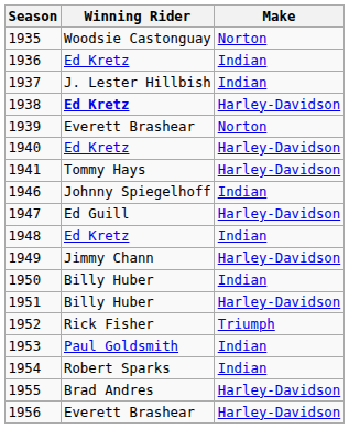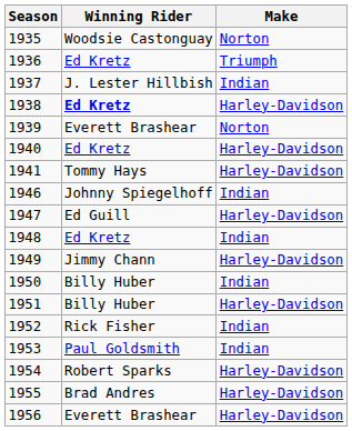 <table class="wikitable" style="font-size: 95%;">
 <tr>
 <th>Season</th>
 <th>Winning Rider</th>
 <th>Make</th>
 </tr>
 <tr>
 <td>1935</td>
 <td>Woodsie Castonguay</td>
 <td><a href='#'>Norton</a></td>
 </tr>
 <tr>
 <td>1936</td>
 <td><a href='#'>Ed Kretz</a></td>
-<td><a href='#'>Indian</a></td>
+<td><a href='#'>Triumph</a></td>
 </tr>
 <tr>
 <td>1937</td>
 <td>J. Lester Hillbish</td>
 <td><a href='#'>Indian</a></td>
 </tr>
 <tr>
 <td>1938</td>
 <td><strong><a href='#'>Ed Kretz</a></strong></td>
 <td><a href='#'>Harley-Davidson</a></td>
 </tr>
 <tr>
 <td>1939</td>
 <td>Everett Brashear</td>
 <td><a href='#'>Norton</a></td>
 </tr>
 <tr>
 <td>1940</td>
 <td><a href='#'>Ed Kretz</a></td>
 <td><a href='#'>Harley-Davidson</a></td>
 </tr>
 <tr>
 <td>1941</td>
 <td>Tommy Hays</td>
 <td><a href='#'>Harley-Davidson</a></td>
 </tr>
 <tr>
 <td>1946</td>
 <td>Johnny Spiegelhoff</td>
 <td><a href='#'>Indian</a></td>
 </tr>
 <tr>
 <td>1947</td>
 <td>Ed Guill</td>
 <td><a href='#'>Harley-Davidson</a></td>
 </tr>
 <tr>
 <td>1948</td>
 <td><a href='#'>Ed Kretz</a></td>
 <td><a href='#'>Indian</a></td>
 </tr>
 <tr>
 <td>1949</td>
 <td>Jimmy Chann</td>
 <td><a href='#'>Harley-Davidson</a></td>
 </tr>
 <tr>
 <td>1950</td>
 <td>Billy Huber</td>
 <td><a href='#'>Indian</a></td>
 </tr>
 <tr>
 <td>1951</td>
 <td>Billy Huber</td>
 <td><a href='#'>Harley-Davidson</a></td>
 </tr>
 <tr>
 <td>1952</td>
 <td>Rick Fisher</td>
-<td><a href='#'>Triumph</a></td>
+<td><a href='#'>Indian</a></td>
 </tr>
 <tr>
 <td>1953</td>
 <td><a href='#'>Paul Goldsmith</a></td>
 <td><a href='#'>Indian</a></td>
 </tr>
 <tr>
 <td>1954</td>
 <td>Robert Sparks</td>
-<td><a href='#'>Indian</a></td>
+<td><a href='#'>Harley-Davidson</a></td>
 </tr>
 <tr>
 <td>1955</td>
 <td>Brad Andres</td>
 <td><a href='#'>Harley-Davidson</a></td>
 </tr>
 <tr>
 <td>1956</td>
 <td>Everett Brashear</td>
 <td><a href='#'>Harley-Davidson</a></td>
 </tr>
 <tr>
 </tr>
 </table>
